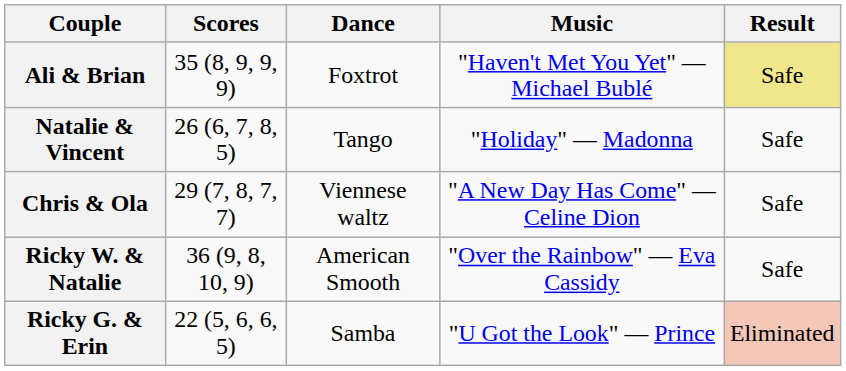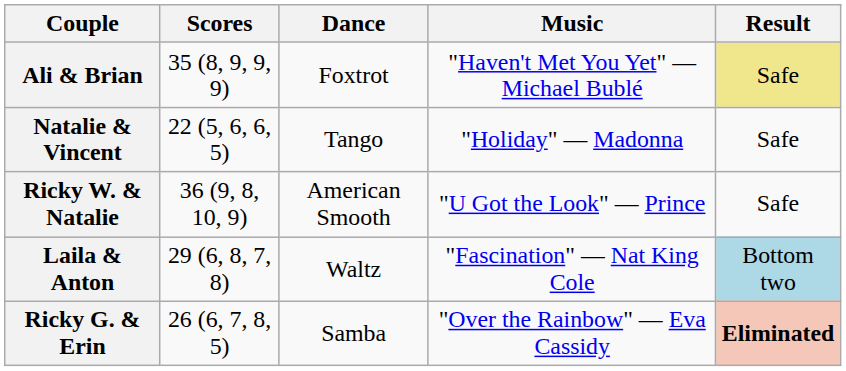 <table class="wikitable sortable" style="text-align:center; width:90%">
 <tr>
 <th scope="col">Couple</th>
 <th scope="col">Scores</th>
 <th scope="col" class="unsortable">Dance</th>
 <th scope="col" class="unsortable">Music</th>
 <th scope="col" class="unsortable">Result</th>
 </tr>
 <tr>
 <th scope="row">Ali & Brian</th>
 <td>35 (8, 9, 9, 9)</td>
 <td>Foxtrot</td>
 <td>"<a href='#'>Haven't Met You Yet</a>" — <a href='#'>Michael Bublé</a></td>
 <td style="background: khaki;">Safe</td>
 </tr>
 <tr>
 <th scope="row">Natalie & Vincent</th>
-<td>26 (6, 7, 8, 5)</td>
+<td>22 (5, 6, 6, 5)</td>
 <td>Tango</td>
 <td>"<a href='#'>Holiday</a>" — <a href='#'>Madonna</a></td>
-<td>Safe</td>
-</tr>
-<tr>
-<th scope="row">Chris & Ola</th>
-<td>29 (7, 8, 7, 7)</td>
-<td>Viennese waltz</td>
-<td>"<a href='#'>A New Day Has Come</a>" — <a href='#'>Celine Dion</a></td>
 <td>Safe</td>
 </tr>
 <tr>
 <th scope="row">Ricky W. & Natalie</th>
 <td>36 (9, 8, 10, 9)</td>
 <td>American Smooth</td>
-<td>"<a href='#'>Over the Rainbow</a>" — <a href='#'>Eva Cassidy</a></td>
+<td>"<a href='#'>U Got the Look</a>" — <a href='#'>Prince</a></td>
 <td>Safe</td>
 </tr>
 <tr>
+<th scope="row">Laila & Anton</th>
+<td>29 (6, 8, 7, 8)</td>
+<td>Waltz</td>
+<td>"<a href='#'>Fascination</a>" — <a href='#'>Nat King Cole</a></td>
+<td bgcolor="lightblue">Bottom two</td>
+</tr>
+<tr>
 <th scope="row">Ricky G. & Erin</th>
-<td>22 (5, 6, 6, 5)</td>
+<td>26 (6, 7, 8, 5)</td>
 <td>Samba</td>
-<td>"<a href='#'>U Got the Look</a>" — <a href='#'>Prince</a></td>
-<td bgcolor="f4c7b8">Eliminated</td>
+<td>"<a href='#'>Over the Rainbow</a>" — <a href='#'>Eva Cassidy</a></td>
+<td bgcolor="f4c7b8"><strong>Eliminated</strong></td>
 </tr>
 </table>
